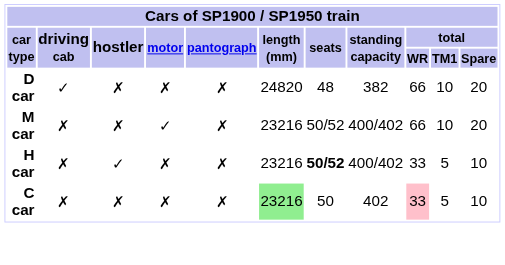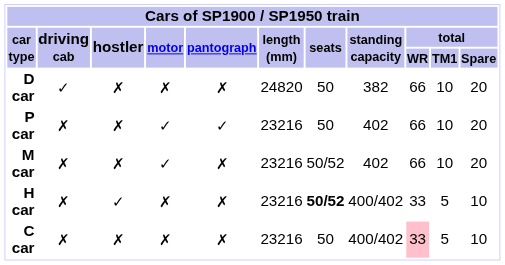 <table width="500" align="center" style="border:1px solid #ccf; text-align:center">
 <tr>
 <th colspan="11" style="background:#c0c0f0;">Cars of SP1900 / SP1950 train</th>
 </tr>
 <tr>
 <th style="background:#c0c0f0;" rowspan=2><small>car type</small></th>
 <th style="background:#c0c0f0;" rowspan=2>driving<br><small>cab</small></th>
 <th style="background:#c0c0f0;" rowspan=2>hostler</th>
 <th style="background:#c0c0f0;" rowspan=2><small><a href='#'>motor</a></small></th>
 <th style="background:#c0c0f0;" rowspan=2><small><a href='#'>pantograph</a></small></th>
 <th style="background:#c0c0f0;" rowspan=2><small>length<br>(mm)</small></th>
 <th style="background:#c0c0f0;" rowspan=2><small>seats</small></th>
 <th style="background:#c0c0f0;" rowspan=2><small>standing<br>capacity</small></th>
 <th style="background:#c0c0f0;" colspan=3><small>total</small></th>
 </tr>
 <tr>
 <th style="background:#c0c0f0;"><small>WR</small></th>
 <th style="background:#c0c0f0;"><small>TM1</small></th>
 <th style="background:#c0c0f0;"><small>Spare</small></th>
 </tr>
 <tr>
 <td style=text-align:right><strong>D car</strong></td>
 <td>✓</td>
 <td><span>✗</span></td>
 <td><span>✗</span></td>
 <td><span>✗</span></td>
 <td>24820</td>
-<td>48</td>
+<td>50</td>
 <td>382</td>
+<td>66</td>
+<td>10</td>
+<td>20</td>
+</tr>
+<tr>
+<td style=text-align:right><strong>P car</strong></td>
+<td><span>✗</span></td>
+<td><span>✗</span></td>
+<td>✓</td>
+<td>✓</td>
+<td>23216</td>
+<td>50</td>
+<td>402</td>
 <td>66</td>
 <td>10</td>
 <td>20</td>
 </tr>
 <tr>
 <td style=text-align:right><strong>M car</strong></td>
 <td><span>✗</span></td>
 <td><span>✗</span></td>
 <td>✓</td>
 <td><span>✗</span></td>
 <td>23216</td>
 <td>50/52</td>
-<td>400/402</td>
+<td>402</td>
 <td>66</td>
 <td>10</td>
 <td>20</td>
 </tr>
 <tr>
 <td style=text-align:right><strong>H car</strong></td>
 <td><span>✗</span></td>
 <td>✓</td>
 <td><span>✗</span></td>
 <td><span>✗</span></td>
 <td>23216</td>
 <td><strong>50/52</strong></td>
 <td>400/402</td>
 <td>33</td>
 <td>5</td>
 <td>10</td>
 </tr>
 <tr>
 <td style=text-align:right><strong>C car</strong></td>
 <td><span>✗</span></td>
 <td><span>✗</span></td>
 <td><span>✗</span></td>
 <td><span>✗</span></td>
-<td style="background: lightgreen;">23216</td>
+<td>23216</td>
 <td>50</td>
-<td>402</td>
+<td>400/402</td>
 <td style="background: pink;">33</td>
 <td>5</td>
 <td>10</td>
 </tr>
 </table>
